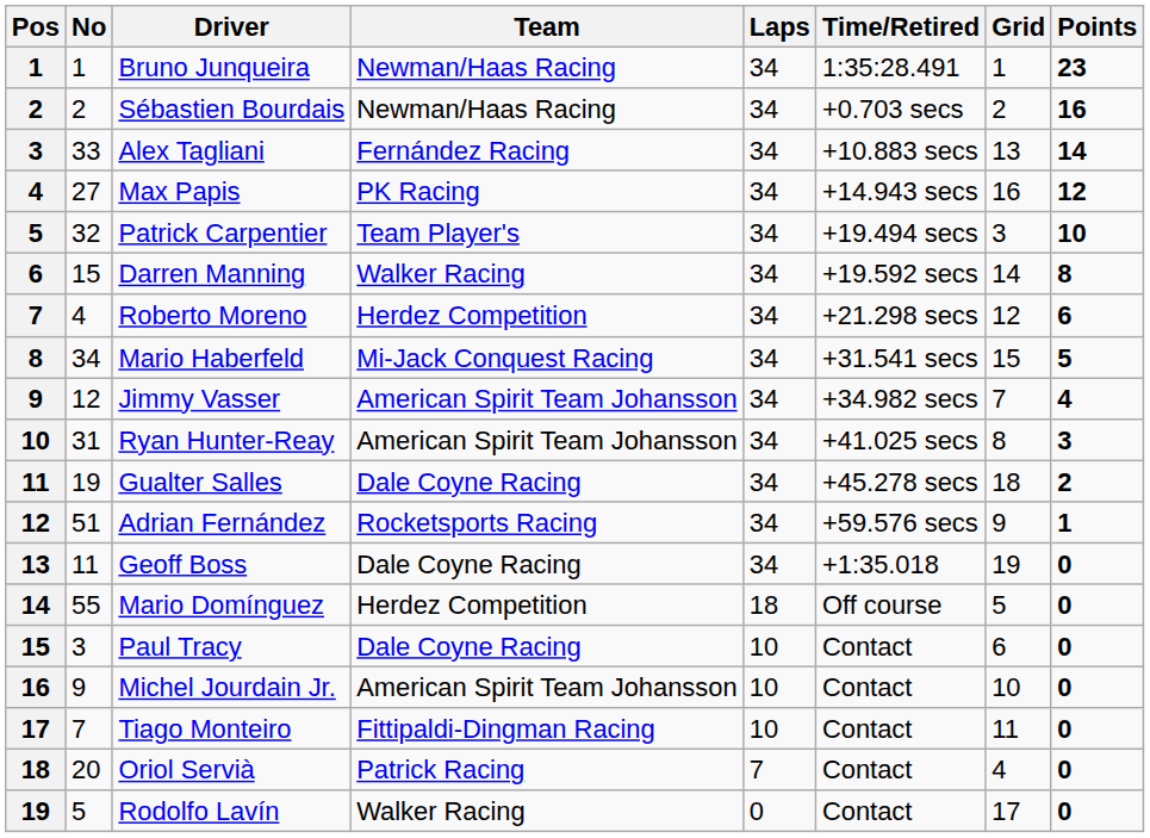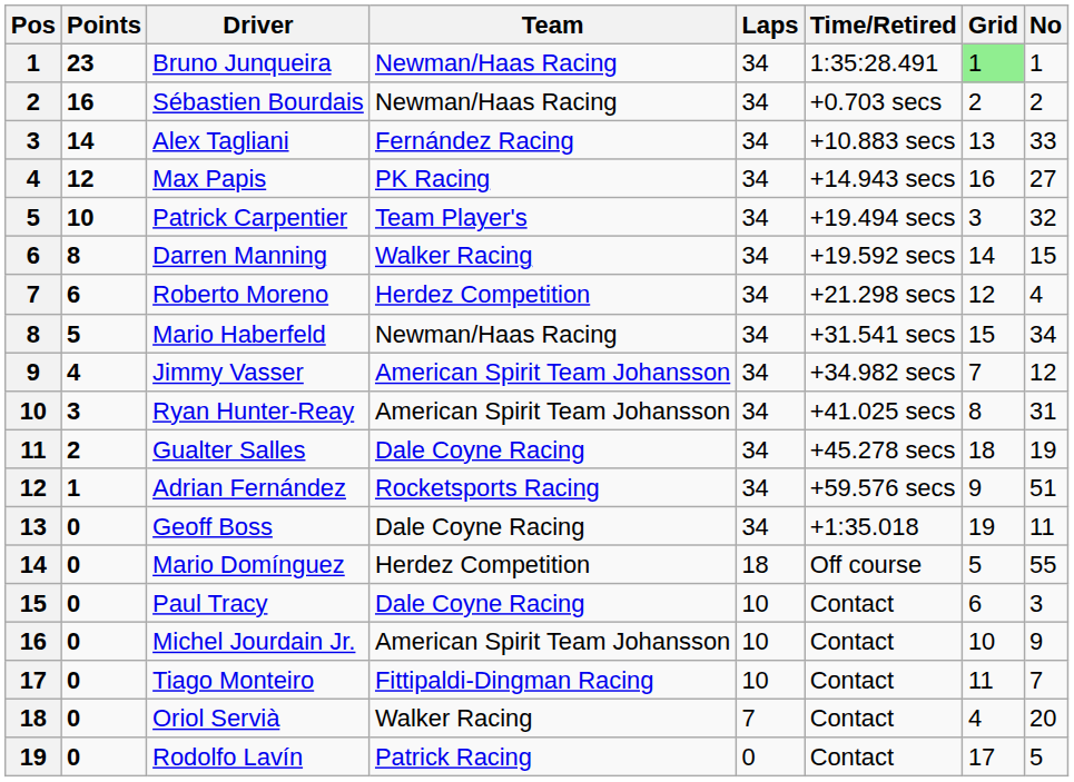 <table class="wikitable" style="font-size:95%;">
 <tr>
 <th>Pos</th>
-<th>No</th>
+<th>Points</th>
 <th>Driver</th>
 <th>Team</th>
 <th>Laps</th>
 <th>Time/Retired</th>
 <th>Grid</th>
-<th>Points</th>
+<th>No</th>
 </tr>
 <tr>
 <th>1</th>
-<td>1</td>
+<td><strong>23</strong></td>
 <td> <a href='#'>Bruno Junqueira</a></td>
 <td><a href='#'>Newman/Haas Racing</a></td>
 <td>34</td>
 <td>1:35:28.491</td>
+<td style="background: lightgreen;">1</td>
 <td>1</td>
-<td><strong>23</strong></td>
 </tr>
 <tr>
 <th>2</th>
-<td>2</td>
+<td><strong>16</strong></td>
 <td> <a href='#'>Sébastien Bourdais</a></td>
 <td>Newman/Haas Racing</td>
 <td>34</td>
 <td>+0.703 secs</td>
 <td>2</td>
-<td><strong>16</strong></td>
+<td>2</td>
 </tr>
 <tr>
 <th>3</th>
-<td>33</td>
+<td><strong>14</strong></td>
 <td> <a href='#'>Alex Tagliani</a></td>
 <td><a href='#'>Fernández Racing</a></td>
 <td>34</td>
 <td>+10.883 secs</td>
 <td>13</td>
-<td><strong>14</strong></td>
+<td>33</td>
 </tr>
 <tr>
 <th>4</th>
-<td>27</td>
+<td><strong>12</strong></td>
 <td> <a href='#'>Max Papis</a></td>
 <td><a href='#'>PK Racing</a></td>
 <td>34</td>
 <td>+14.943 secs</td>
 <td>16</td>
-<td><strong>12</strong></td>
+<td>27</td>
 </tr>
 <tr>
 <th>5</th>
-<td>32</td>
+<td><strong>10</strong></td>
 <td> <a href='#'>Patrick Carpentier</a></td>
 <td><a href='#'>Team Player's</a></td>
 <td>34</td>
 <td>+19.494 secs</td>
 <td>3</td>
-<td><strong>10</strong></td>
+<td>32</td>
 </tr>
 <tr>
 <th>6</th>
-<td>15</td>
+<td><strong>8</strong></td>
 <td> <a href='#'>Darren Manning</a></td>
 <td><a href='#'>Walker Racing</a></td>
 <td>34</td>
 <td>+19.592 secs</td>
 <td>14</td>
-<td><strong>8</strong></td>
+<td>15</td>
 </tr>
 <tr>
 <th>7</th>
-<td>4</td>
+<td><strong>6</strong></td>
 <td> <a href='#'>Roberto Moreno</a></td>
 <td><a href='#'>Herdez Competition</a></td>
 <td>34</td>
 <td>+21.298 secs</td>
 <td>12</td>
-<td><strong>6</strong></td>
+<td>4</td>
 </tr>
 <tr>
 <th>8</th>
-<td>34</td>
+<td><strong>5</strong></td>
 <td> <a href='#'>Mario Haberfeld</a></td>
-<td><a href='#'>Mi-Jack Conquest Racing</a></td>
+<td>Newman/Haas Racing</td>
 <td>34</td>
 <td>+31.541 secs</td>
 <td>15</td>
-<td><strong>5</strong></td>
+<td>34</td>
 </tr>
 <tr>
 <th>9</th>
-<td>12</td>
+<td><strong>4</strong></td>
 <td> <a href='#'>Jimmy Vasser</a></td>
 <td><a href='#'>American Spirit Team Johansson</a></td>
 <td>34</td>
 <td>+34.982 secs</td>
 <td>7</td>
-<td><strong>4</strong></td>
+<td>12</td>
 </tr>
 <tr>
 <th>10</th>
-<td>31</td>
+<td><strong>3</strong></td>
 <td> <a href='#'>Ryan Hunter-Reay</a></td>
 <td>American Spirit Team Johansson</td>
 <td>34</td>
 <td>+41.025 secs</td>
 <td>8</td>
-<td><strong>3</strong></td>
+<td>31</td>
 </tr>
 <tr>
 <th>11</th>
-<td>19</td>
+<td><strong>2</strong></td>
 <td> <a href='#'>Gualter Salles</a></td>
 <td><a href='#'>Dale Coyne Racing</a></td>
 <td>34</td>
 <td>+45.278 secs</td>
 <td>18</td>
-<td><strong>2</strong></td>
+<td>19</td>
 </tr>
 <tr>
 <th>12</th>
-<td>51</td>
+<td><strong>1</strong></td>
 <td> <a href='#'>Adrian Fernández</a></td>
 <td><a href='#'>Rocketsports Racing</a></td>
 <td>34</td>
 <td>+59.576 secs</td>
 <td>9</td>
-<td><strong>1</strong></td>
+<td>51</td>
 </tr>
 <tr>
 <th>13</th>
-<td>11</td>
+<td><strong>0</strong></td>
 <td> <a href='#'>Geoff Boss</a></td>
 <td>Dale Coyne Racing</td>
 <td>34</td>
 <td>+1:35.018</td>
 <td>19</td>
-<td><strong>0</strong></td>
+<td>11</td>
 </tr>
 <tr>
 <th>14</th>
-<td>55</td>
+<td><strong>0</strong></td>
 <td> <a href='#'>Mario Domínguez</a></td>
 <td>Herdez Competition</td>
 <td>18</td>
 <td>Off course</td>
 <td>5</td>
-<td><strong>0</strong></td>
+<td>55</td>
 </tr>
 <tr>
 <th>15</th>
-<td>3</td>
+<td><strong>0</strong></td>
 <td> <a href='#'>Paul Tracy</a></td>
 <td><a href='#'>Dale Coyne Racing</a></td>
 <td>10</td>
 <td>Contact</td>
 <td>6</td>
-<td><strong>0</strong></td>
+<td>3</td>
 </tr>
 <tr>
 <th>16</th>
-<td>9</td>
+<td><strong>0</strong></td>
 <td> <a href='#'>Michel Jourdain Jr.</a></td>
 <td>American Spirit Team Johansson</td>
 <td>10</td>
 <td>Contact</td>
 <td>10</td>
-<td><strong>0</strong></td>
+<td>9</td>
 </tr>
 <tr>
 <th>17</th>
-<td>7</td>
+<td><strong>0</strong></td>
 <td> <a href='#'>Tiago Monteiro</a></td>
 <td><a href='#'>Fittipaldi-Dingman Racing</a></td>
 <td>10</td>
 <td>Contact</td>
 <td>11</td>
-<td><strong>0</strong></td>
+<td>7</td>
 </tr>
 <tr>
 <th>18</th>
-<td>20</td>
+<td><strong>0</strong></td>
 <td> <a href='#'>Oriol Servià</a></td>
-<td><a href='#'>Patrick Racing</a></td>
+<td>Walker Racing</td>
 <td>7</td>
 <td>Contact</td>
 <td>4</td>
-<td><strong>0</strong></td>
+<td>20</td>
 </tr>
 <tr>
 <th>19</th>
-<td>5</td>
+<td><strong>0</strong></td>
 <td> <a href='#'>Rodolfo Lavín</a></td>
-<td>Walker Racing</td>
+<td><a href='#'>Patrick Racing</a></td>
 <td>0</td>
 <td>Contact</td>
 <td>17</td>
-<td><strong>0</strong></td>
+<td>5</td>
 </tr>
 </table>
